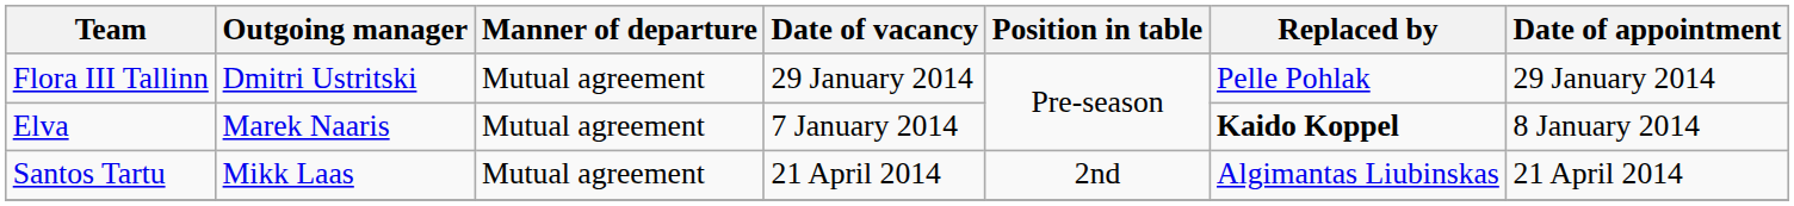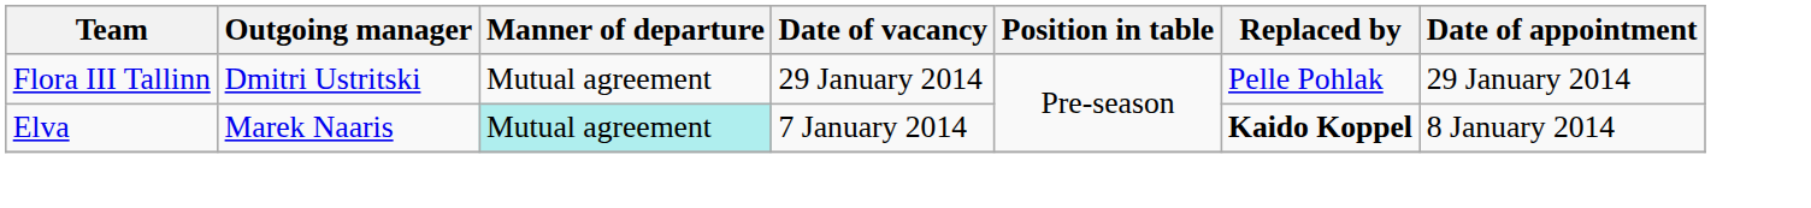 <table class="wikitable">
 <tr>
 <th>Team</th>
 <th>Outgoing manager</th>
 <th>Manner of departure</th>
 <th>Date of vacancy</th>
 <th>Position in table</th>
 <th>Replaced by</th>
 <th>Date of appointment</th>
 </tr>
 <tr>
 <td><a href='#'>Flora III Tallinn</a></td>
 <td> <a href='#'>Dmitri Ustritski</a></td>
 <td>Mutual agreement</td>
 <td>29 January 2014</td>
 <td rowspan=2 align="center">Pre-season</td>
 <td> <a href='#'>Pelle Pohlak</a></td>
 <td>29 January 2014</td>
 </tr>
 <tr>
 <td><a href='#'>Elva</a></td>
 <td> <a href='#'>Marek Naaris</a></td>
-<td>Mutual agreement</td>
+<td style="background: paleturquoise;">Mutual agreement</td>
 <td>7 January 2014</td>
 <td><strong> Kaido Koppel</strong></td>
 <td>8 January 2014</td>
 </tr>
 <tr>
-<td><a href='#'>Santos Tartu</a></td>
-<td> <a href='#'>Mikk Laas</a></td>
-<td>Mutual agreement</td>
-<td>21 April 2014</td>
-<td align="center">2nd</td>
-<td> <a href='#'>Algimantas Liubinskas</a></td>
-<td>21 April 2014</td>
-</tr>
-<tr>
 </tr>
 </table>
